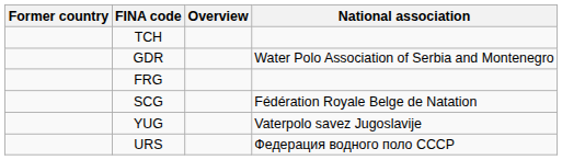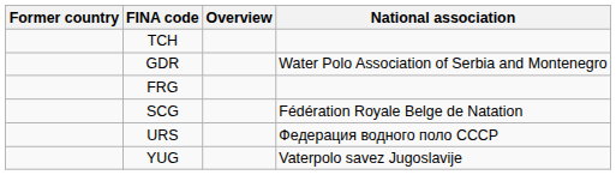 <table class="wikitable" style="text-align: left; font-size: 90%; margin-left: 1em;">
 <tr>
 <th>Former country</th>
 <th>FINA code</th>
 <th>Overview</th>
 <th>National association</th>
 </tr>
 <tr>
 <td></td>
 <td style="text-align: center;">TCH</td>
 <td></td>
 <td></td>
 </tr>
 <tr>
 <td></td>
 <td style="text-align: center;">GDR</td>
 <td></td>
 <td>Water Polo Association of Serbia and Montenegro</td>
 </tr>
 <tr>
 <td></td>
 <td style="text-align: center;">FRG</td>
 <td></td>
 <td></td>
 </tr>
 <tr>
 <td></td>
 <td style="text-align: center;">SCG</td>
 <td></td>
 <td>Fédération Royale Belge de Natation</td>
 </tr>
 <tr>
 <td></td>
+<td style="text-align: center;">URS</td>
+<td></td>
+<td>Федерация водного поло СССР</td>
+</tr>
+<tr>
+<td></td>
 <td style="text-align: center;">YUG</td>
 <td></td>
 <td>Vaterpolo savez Jugoslavije</td>
 </tr>
-<tr>
-<td></td>
-<td style="text-align: center;">URS</td>
-<td></td>
-<td>Федерация водного поло СССР</td>
-</tr>
 </table>
